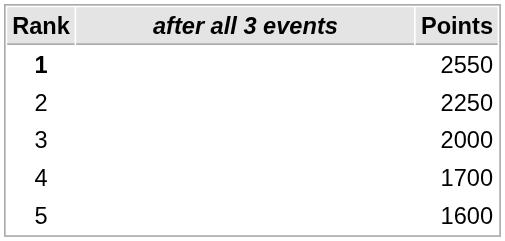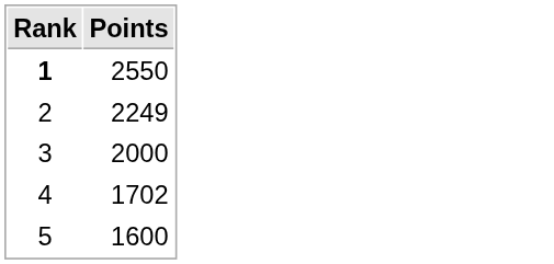 <table cellspacing="1" cellpadding="3" style="border:1px solid #aaa; font-size:90%;">
 <tr style="background:#e4e4e4;">
 <th style="border-bottom:1px solid #aaa; width:10px;">Rank</th>
-<th style="border-bottom:1px solid #aaa; width:200px; white-space:nowrap;"><em>after all 3 events</em> </th>
 <th style="border-bottom:1px solid #aaa; width:20px;">Points</th>
 </tr>
 <tr>
 <td style="text-align:center;"><strong>1</strong></td>
-<td></td>
 <td align="right">2550</td>
 </tr>
 <tr>
 <td style="text-align:center;">2</td>
-<td></td>
-<td align="right">2250</td>
+<td align="right">2249</td>
 </tr>
 <tr>
 <td style="text-align:center;">3</td>
-<td></td>
 <td align="right">2000</td>
 </tr>
 <tr>
 <td style="text-align:center;">4</td>
-<td></td>
-<td align="right">1700</td>
+<td align="right">1702</td>
 </tr>
 <tr>
 <td style="text-align:center;">5</td>
-<td></td>
 <td align="right">1600</td>
 </tr>
 </table>
